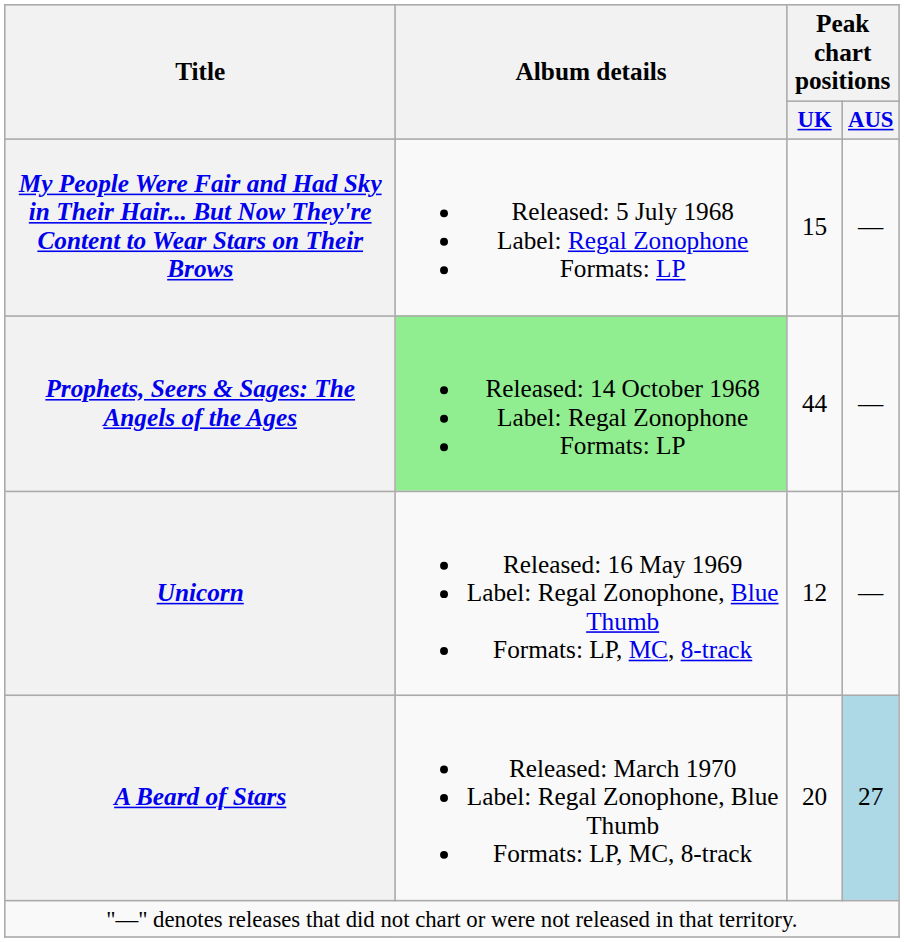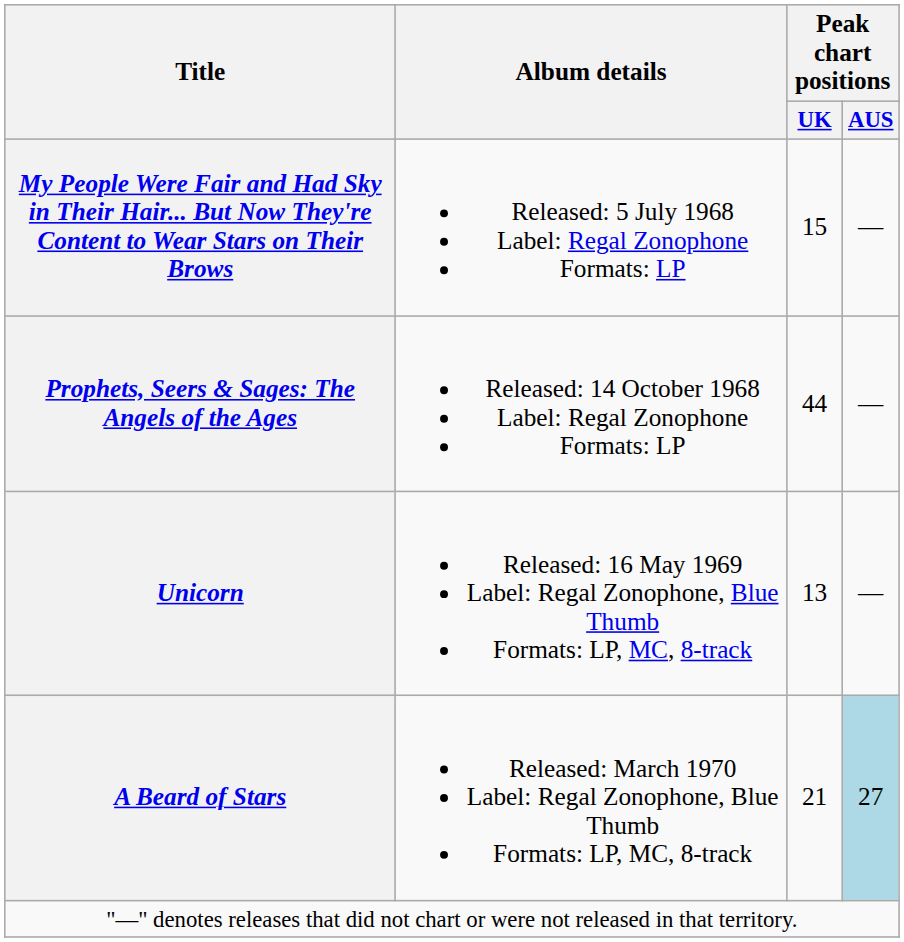 <table class="wikitable plainrowheaders" style="text-align:center;">
 <tr>
 <th rowspan="2" scope="col" style="width:15em;">Title</th>
 <th rowspan="2" scope="col" style="width:15em;">Album details</th>
 <th colspan="2">Peak chart positions</th>
 </tr>
 <tr>
 <th scope="col" style="width:2em;font-size:90%;"><a href='#'>UK</a><br></th>
 <th scope="col" style="width:2em;font-size:90%;"><a href='#'>AUS</a><br></th>
 </tr>
 <tr>
 <th scope="row"><em><a href='#'>My People Were Fair and Had Sky in Their Hair... But Now They're Content to Wear Stars on Their Brows</a></em></th>
 <td><br><ul><li>Released: 5 July 1968</li><li>Label: <a href='#'>Regal Zonophone</a></li><li>Formats: <a href='#'>LP</a></li></ul></td>
 <td>15</td>
 <td>—</td>
 </tr>
 <tr>
 <th scope="row"><em><a href='#'>Prophets, Seers & Sages: The Angels of the Ages</a></em></th>
-<td style="background: lightgreen;"><br><ul><li>Released: 14 October 1968</li><li>Label: Regal Zonophone</li><li>Formats: LP</li></ul></td>
+<td><br><ul><li>Released: 14 October 1968</li><li>Label: Regal Zonophone</li><li>Formats: LP</li></ul></td>
 <td>44</td>
 <td>—</td>
 </tr>
 <tr>
 <th scope="row"><em><a href='#'>Unicorn</a></em></th>
 <td><br><ul><li>Released: 16 May 1969</li><li>Label: Regal Zonophone, <a href='#'>Blue Thumb</a></li><li>Formats: LP, <a href='#'>MC</a>, <a href='#'>8-track</a></li></ul></td>
-<td>12</td>
+<td>13</td>
 <td>—</td>
 </tr>
 <tr>
 <th scope="row"><em><a href='#'>A Beard of Stars</a></em></th>
 <td><br><ul><li>Released: March 1970</li><li>Label: Regal Zonophone, Blue Thumb</li><li>Formats: LP, MC, 8-track</li></ul></td>
-<td>20</td>
+<td>21</td>
 <td style="background: lightblue;">27</td>
 </tr>
 <tr>
 <td colspan="4" style="font-size:90%">"—" denotes releases that did not chart or were not released in that territory.</td>
 </tr>
 </table>
